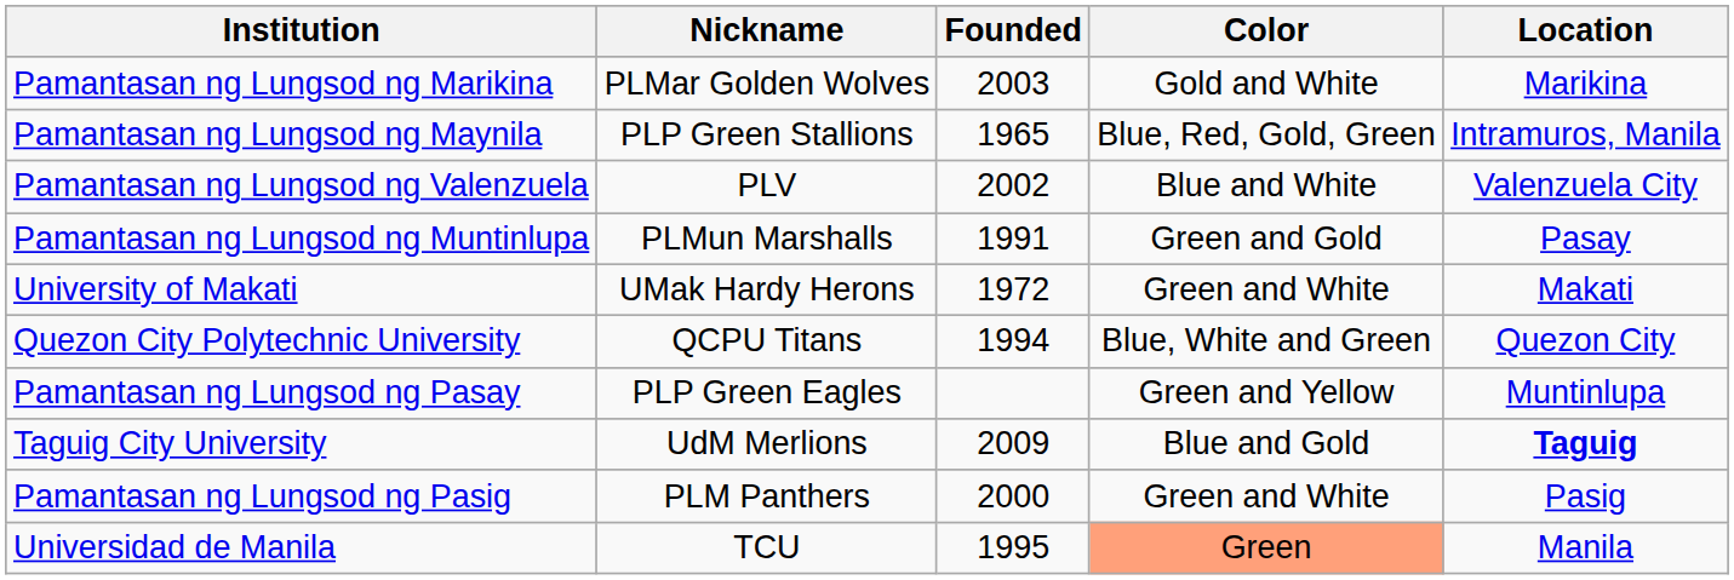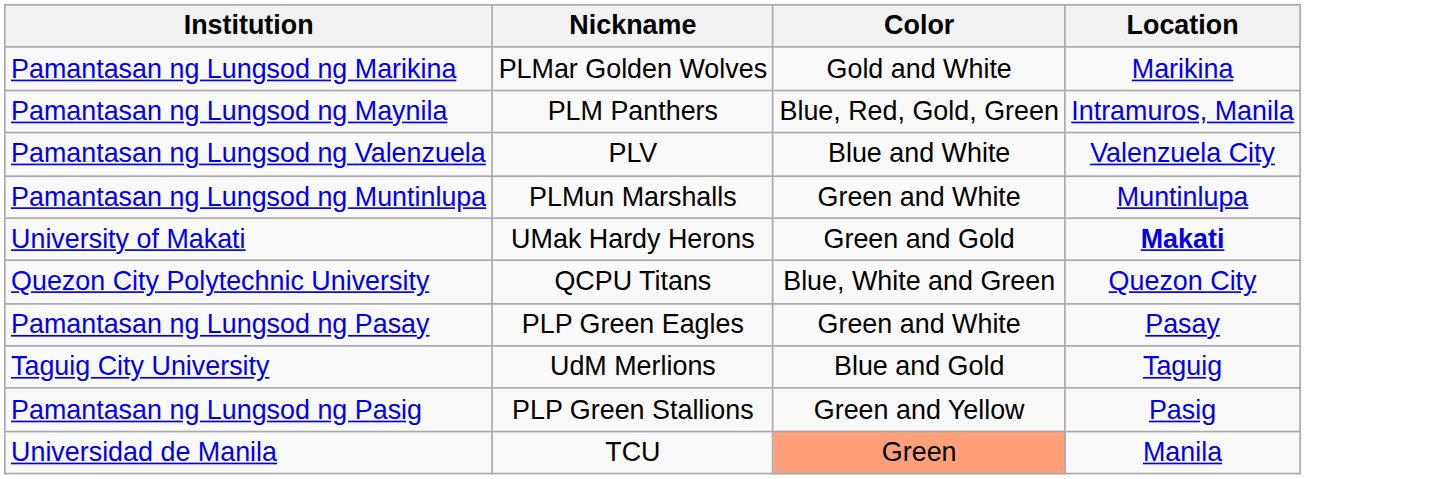 <table class="wikitable sortable">
 <tr>
 <th>Institution</th>
 <th>Nickname</th>
-<th>Founded</th>
 <th>Color</th>
 <th>Location</th>
 </tr>
 <tr>
 <td><a href='#'>Pamantasan ng Lungsod ng Marikina</a></td>
 <td align="center">PLMar Golden Wolves</td>
-<td align="center">2003</td>
 <td align="center">Gold and White</td>
 <td align="center"><a href='#'>Marikina</a></td>
 </tr>
 <tr>
 <td><a href='#'>Pamantasan ng Lungsod ng Maynila</a></td>
-<td align="center">PLP Green Stallions</td>
-<td align="center">1965</td>
+<td align="center">PLM Panthers</td>
 <td align="center">Blue, Red, Gold, Green</td>
 <td align="center"><a href='#'>Intramuros, Manila</a></td>
 </tr>
 <tr>
 <td><a href='#'>Pamantasan ng Lungsod ng Valenzuela</a></td>
 <td align="center">PLV</td>
-<td align="center">2002</td>
 <td align="center">Blue and White</td>
 <td align="center"><a href='#'>Valenzuela City</a></td>
 </tr>
 <tr>
 <td><a href='#'>Pamantasan ng Lungsod ng Muntinlupa</a></td>
 <td align="center">PLMun Marshalls</td>
-<td align="center">1991</td>
-<td align="center">Green and Gold</td>
-<td align="center"><a href='#'>Pasay</a></td>
+<td align="center">Green and White</td>
+<td align="center"><a href='#'>Muntinlupa</a></td>
 </tr>
 <tr>
 <td><a href='#'>University of Makati</a></td>
 <td align="center">UMak Hardy Herons</td>
-<td align="center">1972</td>
-<td align="center">Green and White</td>
-<td align="center"><a href='#'>Makati</a></td>
+<td align="center">Green and Gold</td>
+<td align="center"><strong><a href='#'>Makati</a></strong></td>
 </tr>
 <tr>
 <td><a href='#'>Quezon City Polytechnic University</a></td>
 <td align="center">QCPU Titans</td>
-<td align="center">1994</td>
 <td align="center">Blue, White and Green</td>
 <td align="center"><a href='#'>Quezon City</a></td>
 </tr>
 <tr>
 <td><a href='#'>Pamantasan ng Lungsod ng Pasay</a></td>
 <td align="center">PLP Green Eagles</td>
-<td align="center"></td>
-<td align="center">Green and Yellow</td>
-<td align="center"><a href='#'>Muntinlupa</a></td>
+<td align="center">Green and White</td>
+<td align="center"><a href='#'>Pasay</a></td>
 </tr>
 <tr>
 <td><a href='#'>Taguig City University</a></td>
 <td align="center">UdM Merlions</td>
-<td align="center">2009</td>
 <td align="center">Blue and Gold</td>
-<td align="center"><strong><a href='#'>Taguig</a></strong></td>
+<td align="center"><a href='#'>Taguig</a></td>
 </tr>
 <tr>
 <td><a href='#'>Pamantasan ng Lungsod ng Pasig</a></td>
-<td align="center">PLM Panthers</td>
-<td align="center">2000</td>
-<td align="center">Green and White</td>
+<td align="center">PLP Green Stallions</td>
+<td align="center">Green and Yellow</td>
 <td align="center"><a href='#'>Pasig</a></td>
 </tr>
 <tr>
 <td><a href='#'>Universidad de Manila</a></td>
 <td align="center">TCU</td>
-<td align="center">1995</td>
 <td align="center" style="background: lightsalmon;">Green</td>
 <td align="center"><a href='#'>Manila</a></td>
 </tr>
 </table>
